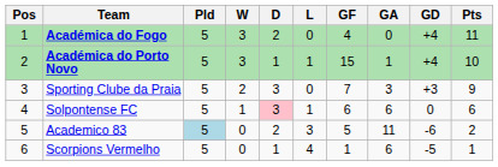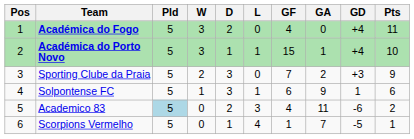 <table class="wikitable" style="text-align: center; margin:1em auto;">
 <tr>
 <th style="width: 40px;">Pos</th>
 <th style="width: 170px;">Team</th>
 <th style="width: 45px;">Pld</th>
 <th style="width: 35px;">W</th>
 <th style="width: 35px;">D</th>
 <th style="width: 35px;">L</th>
 <th style="width: 45px;">GF</th>
 <th style="width: 45px;">GA</th>
 <th style="width: 45px;">GD</th>
 <th style="width: 45px;">Pts</th>
 </tr>
 <tr style="background:#ACE1AF;">
 <td>1</td>
 <td style="text-align: left;"><strong><a href='#'>Académica do Fogo</a></strong></td>
 <td>5</td>
 <td>3</td>
 <td>2</td>
 <td>0</td>
 <td>4</td>
 <td>0</td>
 <td>+4</td>
 <td>11</td>
 </tr>
 <tr style="background:#ACE1AF;">
 <td>2</td>
 <td style="text-align: left;"><strong><a href='#'>Académica do Porto Novo</a></strong></td>
 <td>5</td>
 <td>3</td>
 <td>1</td>
 <td>1</td>
 <td>15</td>
 <td>1</td>
 <td>+4</td>
 <td>10</td>
 </tr>
 <tr>
 <td>3</td>
 <td style="text-align: left;"><a href='#'>Sporting Clube da Praia</a></td>
 <td>5</td>
 <td>2</td>
 <td>3</td>
 <td>0</td>
 <td>7</td>
-<td>3</td>
+<td>2</td>
 <td>+3</td>
 <td>9</td>
 </tr>
 <tr>
 <td>4</td>
 <td style="text-align: left;"><a href='#'>Solpontense FC</a></td>
 <td>5</td>
 <td>1</td>
-<td style="background: pink;">3</td>
+<td>3</td>
 <td>1</td>
 <td>6</td>
-<td>6</td>
-<td>0</td>
+<td>9</td>
+<td>1</td>
 <td>6</td>
 </tr>
 <tr>
 <td>5</td>
 <td style="text-align: left;"><a href='#'>Academico 83</a></td>
 <td style="background: lightblue;">5</td>
 <td>0</td>
 <td>2</td>
 <td>3</td>
-<td>5</td>
+<td>4</td>
 <td>11</td>
 <td>-6</td>
 <td>2</td>
 </tr>
 <tr>
 <td>6</td>
 <td style="text-align: left;"><a href='#'>Scorpions Vermelho</a></td>
 <td>5</td>
 <td>0</td>
 <td>1</td>
 <td>4</td>
 <td>1</td>
-<td>6</td>
+<td>7</td>
 <td>-5</td>
 <td>1</td>
 </tr>
 </table>
